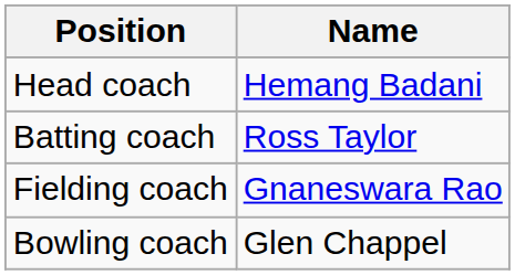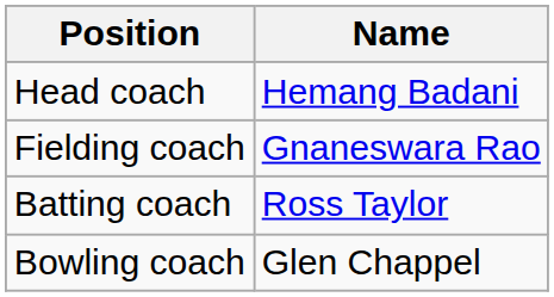 <table class="wikitable">
 <tr>
 <th>Position</th>
 <th>Name</th>
 </tr>
 <tr>
 <td>Head coach</td>
 <td><a href='#'>Hemang Badani</a></td>
 </tr>
 <tr>
+<td>Fielding coach</td>
+<td><a href='#'>Gnaneswara Rao</a></td>
+</tr>
+<tr>
 <td>Batting coach</td>
 <td><a href='#'>Ross Taylor</a></td>
-</tr>
-<tr>
-<td>Fielding coach</td>
-<td><a href='#'>Gnaneswara Rao</a></td>
 </tr>
 <tr>
 <td>Bowling coach</td>
 <td>Glen Chappel</td>
 </tr>
 </table>
